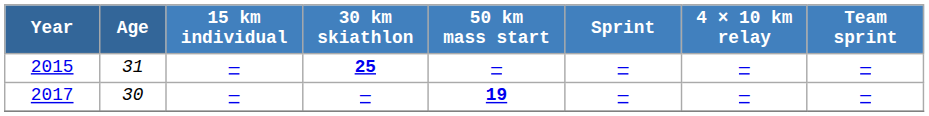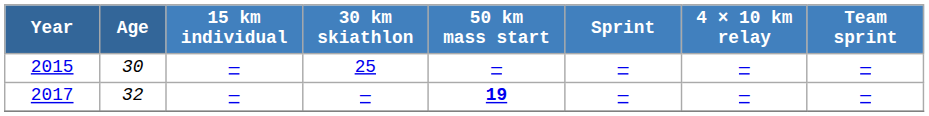 <table class="wikitable" style="font-size:95%; text-align:center; border:grey solid 1px; border-collapse:collapse; background:#ffffff;">
 <tr>
 <th style="background-color:#369; color:white; width:60px;"> Year </th>
 <th style="background-color:#369; color:white; width:40px;"> Age </th>
 <th style="background-color:#4180be; color:white; width:75px;"> 15 km <br> individual </th>
 <th style="background-color:#4180be; color:white; width:75px;"> 30 km <br> skiathlon </th>
 <th style="background-color:#4180be; color:white; width:75px;"> 50 km <br> mass start </th>
 <th style="background-color:#4180be; color:white; width:75px;"> Sprint </th>
 <th style="background-color:#4180be; color:white; width:75px;"> 4 × 10 km <br> relay </th>
 <th style="background-color:#4180be; color:white; width:75px;"> Team <br> sprint </th>
 </tr>
 <tr>
 <td><a href='#'>2015</a></td>
-<td><em>31</em></td>
+<td><em>30</em></td>
 <td><a href='#'>—</a></td>
-<td><strong><a href='#'>25</a></strong></td>
+<td><a href='#'>25</a></td>
 <td><a href='#'>—</a></td>
 <td><a href='#'>—</a></td>
 <td><a href='#'>—</a></td>
 <td><a href='#'>—</a></td>
 </tr>
 <tr>
 <td><a href='#'>2017</a></td>
-<td><em>30</em></td>
+<td><em>32</em></td>
 <td><a href='#'>—</a></td>
 <td><a href='#'>—</a></td>
 <td><strong><a href='#'>19</a></strong></td>
 <td><a href='#'>—</a></td>
 <td><a href='#'>—</a></td>
 <td><a href='#'>—</a></td>
 </tr>
 <tr>
 </tr>
 </table>
